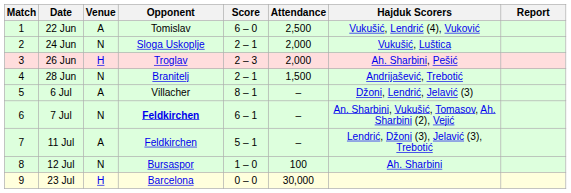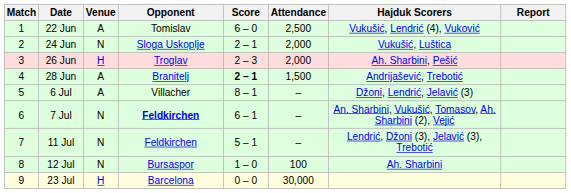 <table class="wikitable sortable" style="text-align: center; font-size:95%;">
 <tr>
 <th width="30">Match</th>
 <th width="60">Date<br></th>
 <th width="20">Venue<br></th>
 <th width="150">Opponent<br></th>
 <th width="60">Score<br></th>
 <th width="40">Attendance<br></th>
 <th width="250">Hajduk Scorers</th>
 <th width="90" class="unsortable">Report</th>
 </tr>
 <tr bgcolor="#ddffdd">
 <td>1</td>
 <td>22 Jun</td>
 <td>A </td>
 <td>Tomislav </td>
 <td>6 – 0</td>
 <td>2,500</td>
 <td><a href='#'>Vukušić</a>, <a href='#'>Lendrić</a> (4), <a href='#'>Vuković</a></td>
 <td></td>
 </tr>
 <tr bgcolor="#ddffdd">
 <td>2</td>
 <td>24 Jun</td>
 <td>N </td>
 <td><a href='#'>Sloga Uskoplje</a> </td>
 <td>2 – 1</td>
 <td>2,000</td>
 <td><a href='#'>Vukušić</a>, <a href='#'>Luštica</a></td>
 <td></td>
 </tr>
 <tr bgcolor="#ffdddd">
 <td>3</td>
 <td>26 Jun</td>
 <td><a href='#'>H</a></td>
 <td><a href='#'>Troglav</a> </td>
 <td>2 – 3</td>
 <td>2,000</td>
 <td><a href='#'>Ah. Sharbini</a>, <a href='#'>Pešić</a></td>
 <td></td>
 </tr>
 <tr bgcolor="#ddffdd">
 <td>4</td>
 <td>28 Jun</td>
-<td>N </td>
+<td>A </td>
 <td><a href='#'>Branitelj</a> </td>
-<td>2 – 1</td>
+<td><strong>2 – 1</strong></td>
 <td>1,500</td>
 <td><a href='#'>Andrijašević</a>, <a href='#'>Trebotić</a></td>
 <td></td>
 </tr>
 <tr bgcolor="#ddffdd">
 <td>5</td>
 <td>6 Jul</td>
 <td>A </td>
 <td>Villacher </td>
 <td>8 – 1</td>
 <td>–</td>
 <td><a href='#'>Džoni</a>, <a href='#'>Lendrić</a>, <a href='#'>Jelavić</a> (3)</td>
 <td></td>
 </tr>
 <tr bgcolor="#ddffdd">
 <td>6</td>
 <td>7 Jul</td>
 <td>N </td>
 <td><strong><a href='#'>Feldkirchen</a> </strong></td>
 <td>6 – 1</td>
 <td>–</td>
 <td><a href='#'>An. Sharbini</a>, <a href='#'>Vukušić</a>, <a href='#'>Tomasov</a>, <a href='#'>Ah. Sharbini</a> (2), <a href='#'>Vejić</a></td>
 <td></td>
 </tr>
 <tr bgcolor="#ddffdd">
 <td>7</td>
 <td>11 Jul</td>
-<td>A </td>
+<td>N </td>
 <td><a href='#'>Feldkirchen</a> </td>
 <td>5 – 1</td>
 <td>–</td>
 <td><a href='#'>Lendrić</a>, <a href='#'>Džoni</a> (3), <a href='#'>Jelavić</a> (3), <a href='#'>Trebotić</a></td>
 <td></td>
 </tr>
 <tr bgcolor="#ddffdd">
 <td>8</td>
 <td>12 Jul</td>
 <td>N </td>
 <td><a href='#'>Bursaspor</a> </td>
 <td>1 – 0</td>
 <td>100</td>
 <td><a href='#'>Ah. Sharbini</a></td>
 <td></td>
 </tr>
 <tr bgcolor="#ffffdd">
 <td>9</td>
 <td>23 Jul</td>
 <td><a href='#'>H</a></td>
 <td><a href='#'>Barcelona</a> </td>
 <td>0 – 0</td>
 <td>30,000</td>
 <td></td>
 <td></td>
 </tr>
 </table>
